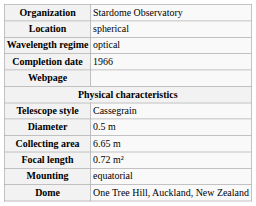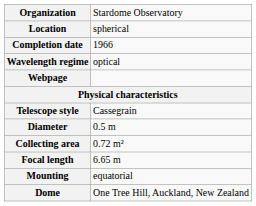 <table class="wikitable floatright" style="font-size: 0.9em;">
 <tr>
 <th align="left">Organization</th>
 <td>Stardome Observatory</td>
 </tr>
 <tr>
 <th align="left">Location</th>
 <td>spherical</td>
 </tr>
 <tr>
+<th align="left">Completion date</th>
+<td>1966</td>
+</tr>
+<tr>
 <th align="left">Wavelength regime</th>
 <td>optical</td>
-</tr>
-<tr>
-<th align="left">Completion date</th>
-<td>1966</td>
 </tr>
 <tr>
 <th align="left">Webpage</th>
 <td></td>
 </tr>
 <tr>
 <th colspan="2" bgcolor="#green">Physical characteristics</th>
 </tr>
 <tr>
 <th align="left">Telescope style</th>
 <td>Cassegrain</td>
 </tr>
 <tr>
 <th align="left">Diameter</th>
 <td>0.5 m</td>
 </tr>
 <tr>
 <th align="left">Collecting area</th>
-<td>6.65 m</td>
+<td>0.72 m²</td>
 </tr>
 <tr>
 <th align="left">Focal length</th>
-<td>0.72 m²</td>
+<td>6.65 m</td>
 </tr>
 <tr>
 <th align="left">Mounting</th>
 <td>equatorial</td>
 </tr>
 <tr>
 <th align="left">Dome</th>
 <td>One Tree Hill, Auckland, New Zealand</td>
 </tr>
 </table>
